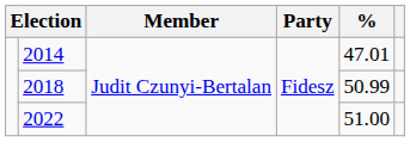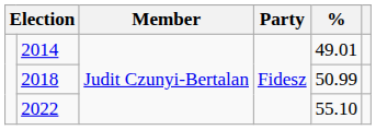 <table class=wikitable>
 <tr>
 <th colspan=2>Election</th>
 <th>Member</th>
 <th>Party</th>
 <th>%</th>
 <th></th>
 </tr>
 <tr>
 <td rowspan=3 bgcolor=></td>
 <td><a href='#'>2014</a></td>
 <td rowspan=3><a href='#'>Judit Czunyi-Bertalan</a></td>
 <td rowspan=3><a href='#'>Fidesz</a></td>
-<td align=right>47.01</td>
+<td align=right>49.01</td>
 <td align=center></td>
 </tr>
 <tr>
 <td><a href='#'>2018</a></td>
 <td align=right>50.99</td>
 <td align=center></td>
 </tr>
 <tr>
 <td><a href='#'>2022</a></td>
-<td align=right>51.00</td>
+<td align=right>55.10</td>
 <td align=center></td>
 </tr>
 </table>
